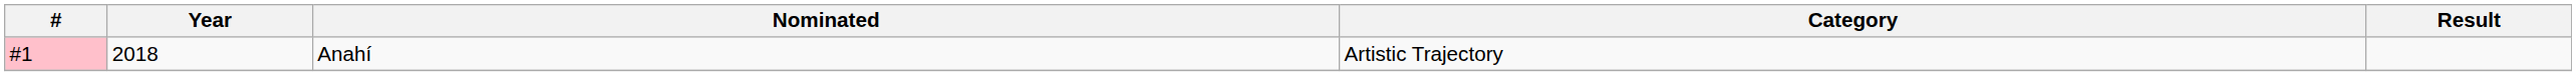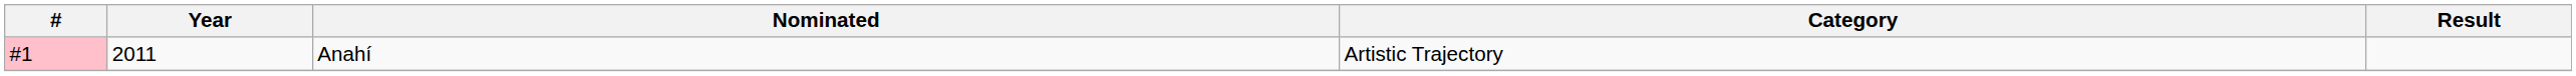 <table class="wikitable" width=100%>
 <tr>
 <th width="2.5%">#</th>
 <th width="5%">Year</th>
 <th width="25%">Nominated</th>
 <th width="25%">Category</th>
 <th width="5%">Result</th>
 </tr>
 <tr>
 <td style="background: pink;">#1</td>
-<td>2018</td>
+<td>2011</td>
 <td>Anahí</td>
 <td>Artistic Trajectory</td>
 <td></td>
 </tr>
 <tr>
 </tr>
 </table>
